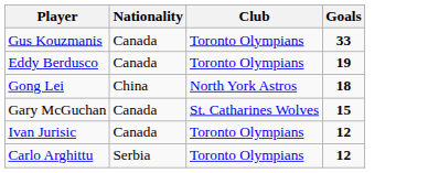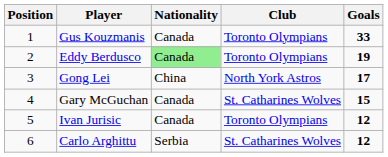 <table class="wikitable" style="text-align:center">
 <tr>
+<th>Position</th>
 <th>Player</th>
 <th>Nationality</th>
 <th>Club</th>
 <th>Goals</th>
 </tr>
 <tr>
+<td>1</td>
 <td align="left"><a href='#'>Gus Kouzmanis</a></td>
 <td align="left">Canada</td>
 <td align="left"><a href='#'>Toronto Olympians</a></td>
 <td><strong>33</strong></td>
 </tr>
 <tr>
+<td>2</td>
 <td align="left"><a href='#'>Eddy Berdusco</a></td>
-<td align="left">Canada</td>
+<td align="left" style="background: lightgreen;">Canada</td>
 <td align="left"><a href='#'>Toronto Olympians</a></td>
 <td><strong>19</strong></td>
 </tr>
 <tr>
+<td>3</td>
 <td align="left"><a href='#'>Gong Lei</a></td>
 <td align="left">China</td>
 <td align="left"><a href='#'>North York Astros</a></td>
-<td><strong>18</strong></td>
+<td><strong>17</strong></td>
 </tr>
 <tr>
+<td>4</td>
 <td align="left">Gary McGuchan</td>
 <td align="left">Canada</td>
 <td align="left"><a href='#'>St. Catharines Wolves</a></td>
 <td><strong>15</strong></td>
 </tr>
 <tr>
+<td>5</td>
 <td align="left"><a href='#'>Ivan Jurisic</a></td>
 <td align="left">Canada</td>
 <td align="left"><a href='#'>Toronto Olympians</a></td>
 <td><strong>12</strong></td>
 </tr>
 <tr>
+<td>6</td>
 <td align="left"><a href='#'>Carlo Arghittu</a></td>
 <td align="left">Serbia</td>
-<td align="left"><a href='#'>Toronto Olympians</a></td>
+<td align="left"><a href='#'>St. Catharines Wolves</a></td>
 <td><strong>12</strong></td>
 </tr>
 </table>
